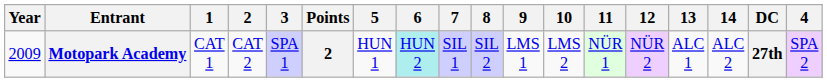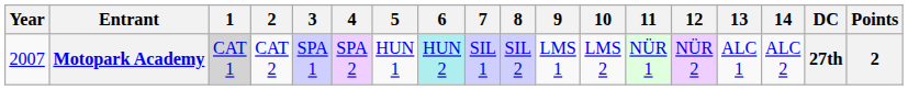 <table class="wikitable" style="text-align:center; font-size:85%">
 <tr>
 <th>Year</th>
 <th>Entrant</th>
 <th>1</th>
 <th>2</th>
 <th>3</th>
-<th>Points</th>
+<th>4</th>
 <th>5</th>
 <th>6</th>
 <th>7</th>
 <th>8</th>
 <th>9</th>
 <th>10</th>
 <th>11</th>
 <th>12</th>
 <th>13</th>
 <th>14</th>
 <th>DC</th>
-<th>4</th>
+<th>Points</th>
 </tr>
 <tr>
-<td><a href='#'>2009</a></td>
+<td><a href='#'>2007</a></td>
 <th nowrap><a href='#'>Motopark Academy</a></th>
-<td><a href='#'>CAT<br>1</a></td>
+<td style="background: lightgrey;"><a href='#'>CAT<br>1</a></td>
 <td><a href='#'>CAT<br>2</a></td>
 <td style="background:#cfcfff;"><a href='#'>SPA<br>1</a><br></td>
-<th>2</th>
+<td style="background:#efcfff;"><a href='#'>SPA<br>2</a><br></td>
 <td><a href='#'>HUN<br>1</a></td>
 <td style="background: paleturquoise;"><a href='#'>HUN<br>2</a></td>
 <td style="background:#cfcfff;"><a href='#'>SIL<br>1</a><br></td>
 <td style="background:#cfcfff;"><a href='#'>SIL<br>2</a><br></td>
 <td><a href='#'>LMS<br>1</a></td>
 <td><a href='#'>LMS<br>2</a></td>
 <td style="background:#dfffdf;"><a href='#'>NÜR<br>1</a><br></td>
 <td style="background:#efcfff;"><a href='#'>NÜR<br>2</a><br></td>
 <td><a href='#'>ALC<br>1</a></td>
 <td><a href='#'>ALC<br>2</a></td>
 <th>27th</th>
-<td style="background:#efcfff;"><a href='#'>SPA<br>2</a><br></td>
+<th>2</th>
 </tr>
 </table>
